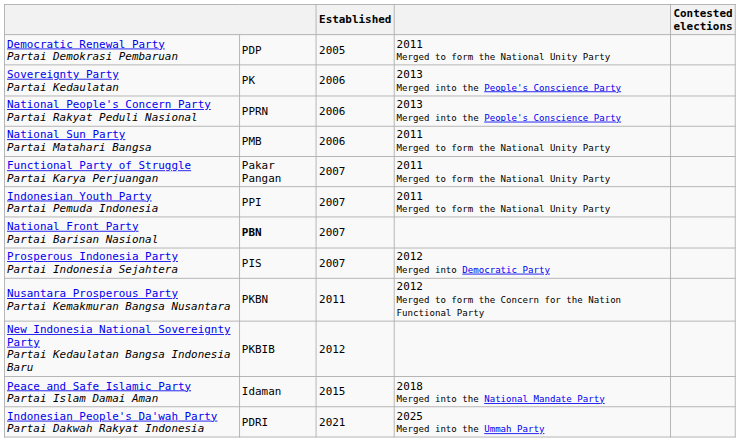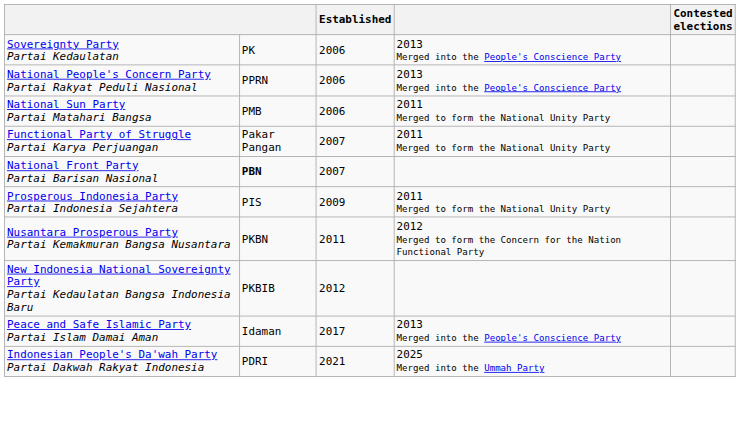 <table class="wikitable">
 <tr>
 <th colspan="2"></th>
 <th>Established</th>
 <th></th>
 <th>Contested<br>elections</th>
-</tr>
-<tr>
-<td><a href='#'>Democratic Renewal Party</a> <br><em>Partai Demokrasi Pembaruan</em></td>
-<td>PDP</td>
-<td>2005</td>
-<td>2011<br><small>Merged to form the National Unity Party</small></td>
-<td></td>
 </tr>
 <tr>
 <td><a href='#'>Sovereignty Party</a><br><em>Partai Kedaulatan</em></td>
 <td>PK</td>
 <td>2006</td>
 <td>2013<br><small>Merged into the <a href='#'>People's Conscience Party</a></small></td>
 <td></td>
 </tr>
 <tr>
 <td><a href='#'>National People's Concern Party</a><br><em>Partai Rakyat Peduli Nasional</em></td>
 <td>PPRN</td>
 <td>2006</td>
 <td>2013<br><small>Merged into the <a href='#'>People's Conscience Party</a></small></td>
 <td></td>
 </tr>
 <tr>
 <td><a href='#'>National Sun Party</a><br><em>Partai Matahari Bangsa</em></td>
 <td>PMB</td>
 <td>2006</td>
 <td>2011<br><small>Merged to form the National Unity Party</small></td>
 <td></td>
 </tr>
 <tr>
 <td><a href='#'>Functional Party of Struggle</a><br><em>Partai Karya Perjuangan</em></td>
 <td>Pakar Pangan</td>
 <td>2007</td>
 <td>2011<br><small>Merged to form the National Unity Party</small></td>
 <td></td>
 </tr>
 <tr>
-<td><a href='#'>Indonesian Youth Party</a> <br><em>Partai Pemuda Indonesia</em></td>
-<td>PPI</td>
-<td>2007</td>
-<td>2011<br><small>Merged to form the National Unity Party</small></td>
-<td></td>
-</tr>
-<tr>
 <td><a href='#'>National Front Party</a> <br><em>Partai Barisan Nasional</em></td>
 <td><strong>PBN</strong></td>
 <td>2007</td>
 <td></td>
 <td></td>
 </tr>
 <tr>
 <td><a href='#'>Prosperous Indonesia Party</a><br><em>Partai Indonesia Sejahtera</em></td>
 <td>PIS</td>
-<td>2007</td>
-<td>2012<br><small>Merged into <a href='#'>Democratic Party</a></small></td>
+<td>2009</td>
+<td>2011<br><small>Merged to form the National Unity Party</small></td>
 <td></td>
 </tr>
 <tr>
 <td><a href='#'>Nusantara Prosperous Party</a><br><em>Partai Kemakmuran Bangsa Nusantara</em></td>
 <td>PKBN</td>
 <td>2011</td>
 <td>2012<br><small>Merged to form the Concern for the Nation Functional Party</small></td>
 <td></td>
 </tr>
 <tr>
 <td><a href='#'>New Indonesia National Sovereignty Party</a><br><em>Partai Kedaulatan Bangsa Indonesia Baru</em></td>
 <td>PKBIB</td>
 <td>2012</td>
 <td></td>
 <td></td>
 </tr>
 <tr>
 <td><a href='#'>Peace and Safe Islamic Party</a><br><em>Partai Islam Damai Aman</em></td>
 <td>Idaman</td>
-<td>2015</td>
-<td>2018<br><small>Merged into the <a href='#'>National Mandate Party</a></small></td>
+<td>2017</td>
+<td>2013<br><small>Merged into the <a href='#'>People's Conscience Party</a></small></td>
 <td></td>
 </tr>
 <tr>
 <td><a href='#'>Indonesian People's Da'wah Party</a><br><em>Partai Dakwah Rakyat Indonesia</em></td>
 <td>PDRI</td>
 <td>2021</td>
 <td>2025<br><small>Merged into the <a href='#'>Ummah Party</a></small></td>
 <td></td>
 </tr>
 </table>
